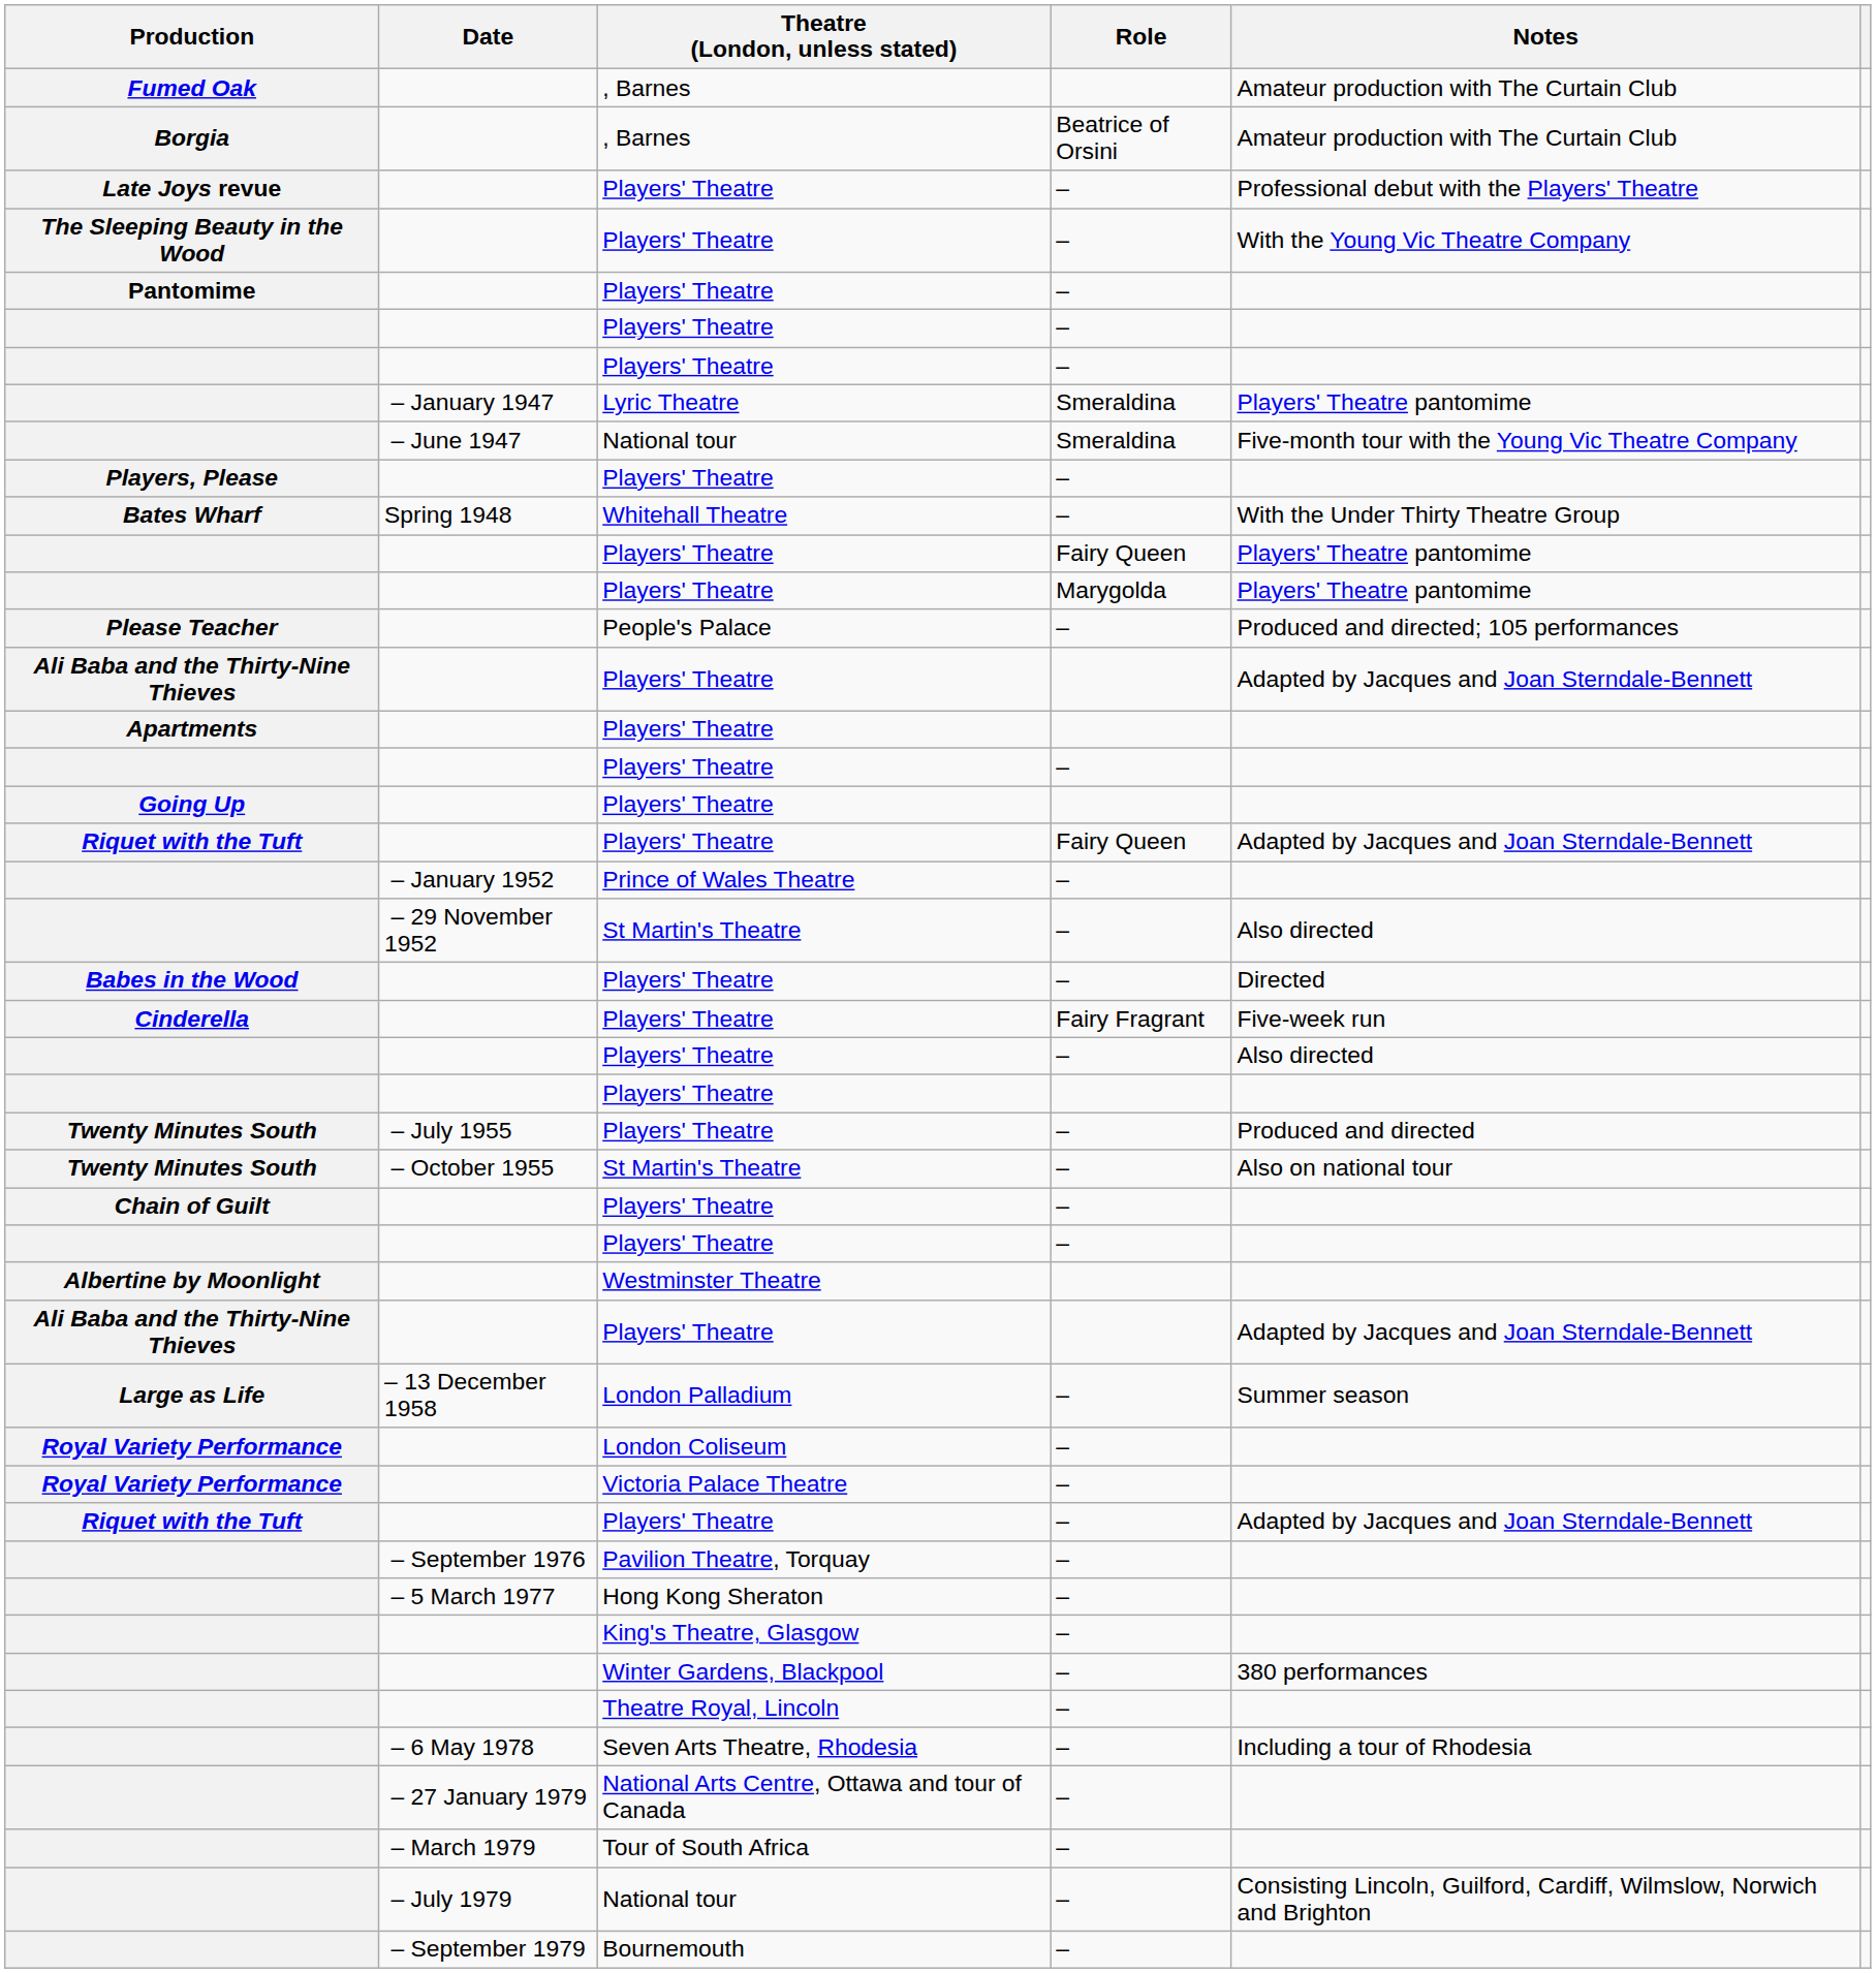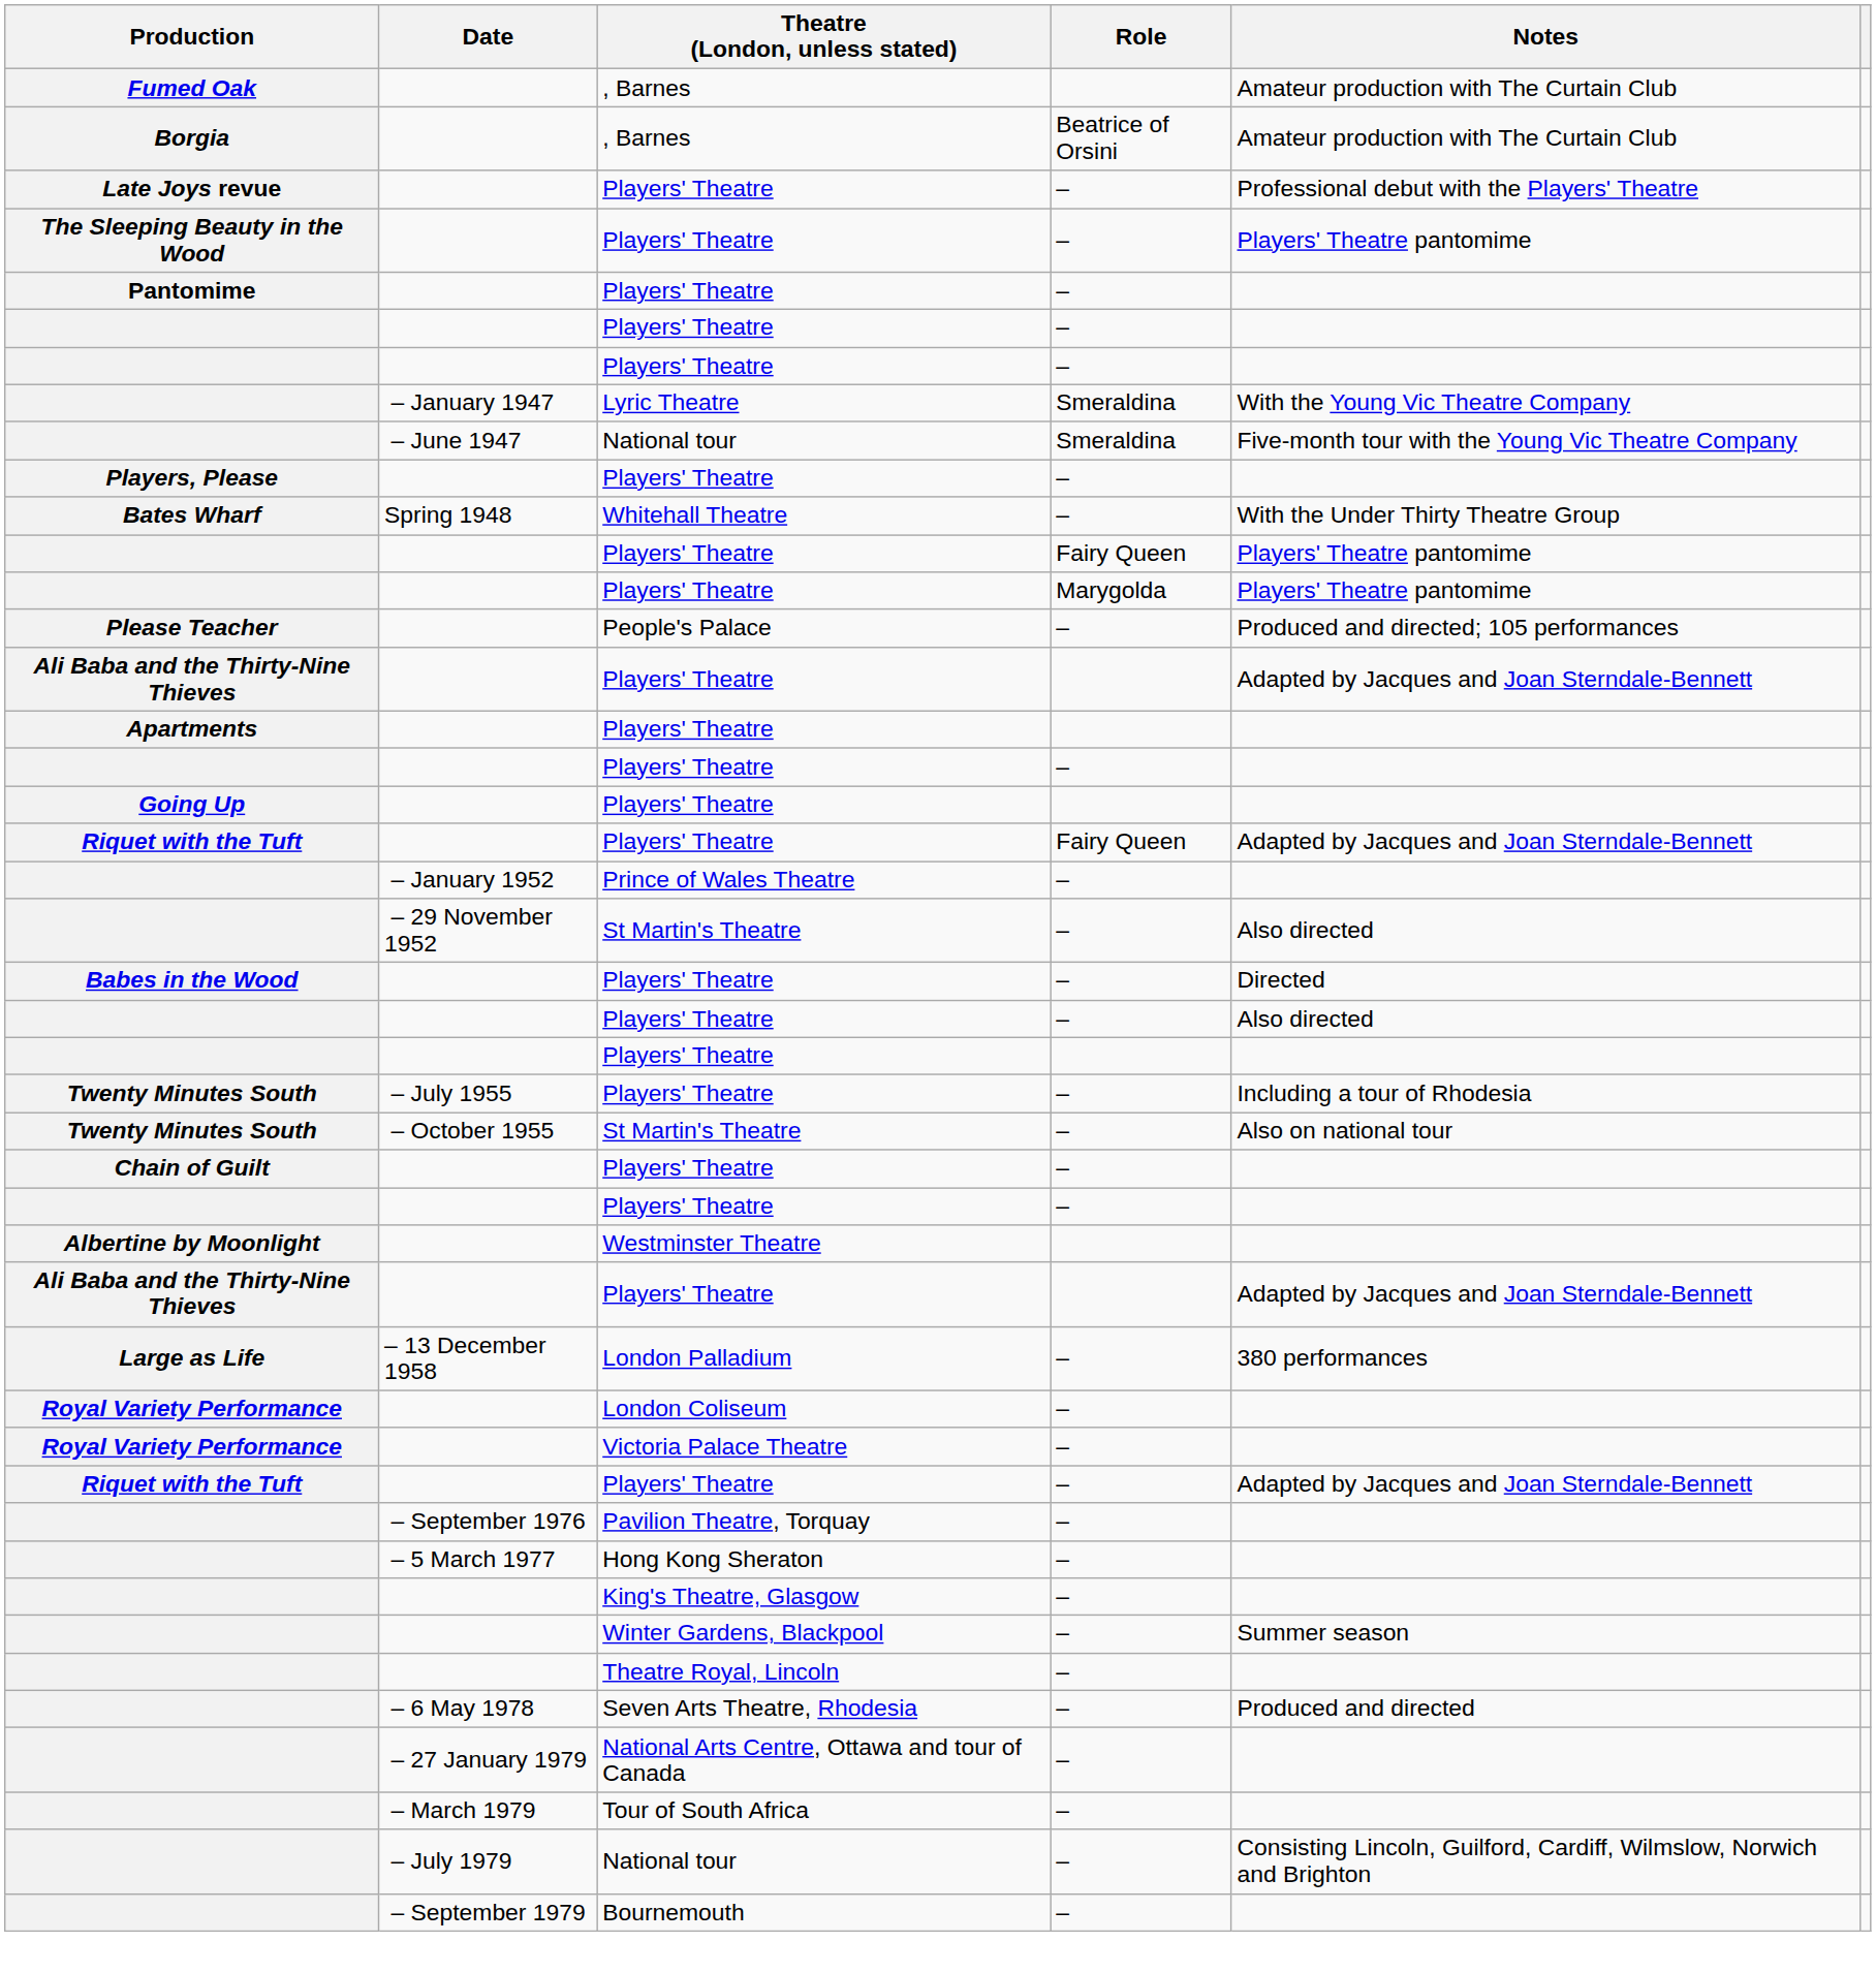 <table class="wikitable plainrowheaders sortable" style="margin-right: 0;">
 <tr>
 <th scope="col">Production</th>
 <th scope="col">Date</th>
 <th scope="col">Theatre<br>(London, unless stated)</th>
 <th scope="col">Role</th>
 <th scope="col" class="unsortable">Notes</th>
 <th scope="col" class="unsortable"></th>
 </tr>
 <tr>
 <th scope="row"><em><a href='#'>Fumed Oak</a></em></th>
 <td></td>
 <td>, Barnes</td>
 <td></td>
 <td>Amateur production with The Curtain Club</td>
 <td style="text-align: center;"></td>
 </tr>
 <tr>
 <th scope="row"><em>Borgia</em></th>
 <td></td>
 <td>, Barnes</td>
 <td>Beatrice of Orsini</td>
 <td>Amateur production with The Curtain Club</td>
 <td style="text-align: center;"></td>
 </tr>
 <tr>
 <th scope="row"><em>Late Joys</em> revue</th>
 <td></td>
 <td><a href='#'>Players' Theatre</a></td>
 <td>–</td>
 <td>Professional debut with the <a href='#'>Players' Theatre</a></td>
 <td style="text-align: center;"></td>
 </tr>
 <tr>
 <th scope="row"><em>The Sleeping Beauty in the Wood</em></th>
 <td></td>
 <td><a href='#'>Players' Theatre</a></td>
 <td>–</td>
-<td>With the <a href='#'>Young Vic Theatre Company</a></td>
+<td><a href='#'>Players' Theatre</a> pantomime</td>
 <td style="text-align: center;"></td>
 </tr>
 <tr>
 <th scope="row">Pantomime</th>
 <td></td>
 <td><a href='#'>Players' Theatre</a></td>
 <td>–</td>
 <td></td>
 <td style="text-align: center;"></td>
 </tr>
 <tr>
 <th scope="row"></th>
 <td></td>
 <td><a href='#'>Players' Theatre</a></td>
 <td>–</td>
 <td></td>
 <td style="text-align: center;"></td>
 </tr>
 <tr>
 <th scope="row"></th>
 <td></td>
 <td><a href='#'>Players' Theatre</a></td>
 <td>–</td>
 <td></td>
 <td style="text-align: center;"></td>
 </tr>
 <tr>
 <th scope="row"></th>
 <td> – January 1947</td>
 <td><a href='#'>Lyric Theatre</a></td>
 <td>Smeraldina</td>
-<td><a href='#'>Players' Theatre</a> pantomime</td>
+<td>With the <a href='#'>Young Vic Theatre Company</a></td>
 <td style="text-align: center;"></td>
 </tr>
 <tr>
 <th scope="row"></th>
 <td> – June 1947</td>
 <td>National tour</td>
 <td>Smeraldina</td>
 <td>Five-month tour with the <a href='#'>Young Vic Theatre Company</a></td>
 <td style="text-align: center;"></td>
 </tr>
 <tr>
 <th scope="row"><em>Players, Please</em></th>
 <td></td>
 <td><a href='#'>Players' Theatre</a></td>
 <td>–</td>
 <td></td>
 <td style="text-align: center;"></td>
 </tr>
 <tr>
 <th scope="row"><em>Bates Wharf</em></th>
 <td>Spring 1948</td>
 <td><a href='#'>Whitehall Theatre</a></td>
 <td>–</td>
 <td>With the Under Thirty Theatre Group</td>
 <td style="text-align: center;"></td>
 </tr>
 <tr>
 <th scope="row"></th>
 <td></td>
 <td><a href='#'>Players' Theatre</a></td>
 <td>Fairy Queen</td>
 <td><a href='#'>Players' Theatre</a> pantomime</td>
 <td style="text-align: center;"></td>
 </tr>
 <tr>
 <th scope="row"></th>
 <td></td>
 <td><a href='#'>Players' Theatre</a></td>
 <td>Marygolda</td>
 <td><a href='#'>Players' Theatre</a> pantomime</td>
 <td style="text-align: center;"></td>
 </tr>
 <tr>
 <th scope="row"><em>Please Teacher</em></th>
 <td></td>
 <td>People's Palace</td>
 <td>–</td>
 <td>Produced and directed; 105 performances</td>
 <td style="text-align: center;"></td>
 </tr>
 <tr>
 <th scope="row"><em>Ali Baba and the Thirty-Nine Thieves</em></th>
 <td></td>
 <td><a href='#'>Players' Theatre</a></td>
 <td></td>
 <td>Adapted by Jacques and <a href='#'>Joan Sterndale-Bennett</a></td>
 <td style="text-align: center;"></td>
 </tr>
 <tr>
 <th scope="row"><em>Apartments</em></th>
 <td></td>
 <td><a href='#'>Players' Theatre</a></td>
 <td></td>
 <td></td>
 <td style="text-align: center;"></td>
 </tr>
 <tr>
 <th scope="row"></th>
 <td></td>
 <td><a href='#'>Players' Theatre</a></td>
 <td>–</td>
 <td></td>
 <td style="text-align: center;"></td>
 </tr>
 <tr>
 <th scope="row"><em><a href='#'>Going Up</a></em></th>
 <td></td>
 <td><a href='#'>Players' Theatre</a></td>
 <td></td>
 <td></td>
 <td style="text-align: center;"></td>
 </tr>
 <tr>
 <th scope="row"><em><a href='#'>Riquet with the Tuft</a></em></th>
 <td></td>
 <td><a href='#'>Players' Theatre</a></td>
 <td>Fairy Queen</td>
 <td>Adapted by Jacques and <a href='#'>Joan Sterndale-Bennett</a></td>
 <td style="text-align: center;"></td>
 </tr>
 <tr>
 <th scope="row"></th>
 <td> – January 1952</td>
 <td><a href='#'>Prince of Wales Theatre</a></td>
 <td>–</td>
 <td></td>
 <td style="text-align: center;"></td>
 </tr>
 <tr>
 <th scope="row"></th>
 <td> – 29 November 1952</td>
 <td><a href='#'>St Martin's Theatre</a></td>
 <td>–</td>
 <td>Also directed</td>
 <td style="text-align: center;"></td>
 </tr>
 <tr>
 <th scope="row"><em><a href='#'>Babes in the Wood</a></em></th>
 <td></td>
 <td><a href='#'>Players' Theatre</a></td>
 <td>–</td>
 <td>Directed</td>
 <td style="text-align: center;"></td>
 </tr>
 <tr>
-<th scope="row"><em><a href='#'>Cinderella</a></em></th>
-<td></td>
-<td><a href='#'>Players' Theatre</a></td>
-<td>Fairy Fragrant</td>
-<td>Five-week run</td>
-<td style="text-align: center;"></td>
-</tr>
-<tr>
 <th scope="row"></th>
 <td></td>
 <td><a href='#'>Players' Theatre</a></td>
 <td>–</td>
 <td>Also directed</td>
 <td style="text-align: center;"></td>
 </tr>
 <tr>
 <th scope="row"></th>
 <td></td>
 <td><a href='#'>Players' Theatre</a></td>
 <td></td>
 <td></td>
 <td style="text-align: center;"></td>
 </tr>
 <tr>
 <th scope="row"><em>Twenty Minutes South</em></th>
 <td> – July 1955</td>
 <td><a href='#'>Players' Theatre</a></td>
 <td>–</td>
-<td>Produced and directed</td>
+<td>Including a tour of Rhodesia</td>
 <td style="text-align: center;"></td>
 </tr>
 <tr>
 <th scope="row"><em>Twenty Minutes South</em></th>
 <td> – October 1955</td>
 <td><a href='#'>St Martin's Theatre</a></td>
 <td>–</td>
 <td>Also on national tour</td>
 <td style="text-align: center;"></td>
 </tr>
 <tr>
 <th scope="row"><em>Chain of Guilt</em></th>
 <td></td>
 <td><a href='#'>Players' Theatre</a></td>
 <td>–</td>
 <td></td>
 <td style="text-align: center;"></td>
 </tr>
 <tr>
 <th scope="row"></th>
 <td></td>
 <td><a href='#'>Players' Theatre</a></td>
 <td>–</td>
 <td></td>
 <td style="text-align: center;"></td>
 </tr>
 <tr>
 <th scope="row"><em>Albertine by Moonlight</em></th>
 <td></td>
 <td><a href='#'>Westminster Theatre</a></td>
 <td></td>
 <td></td>
 <td style="text-align: center;"></td>
 </tr>
 <tr>
 <th scope="row"><em>Ali Baba and the Thirty-Nine Thieves</em></th>
 <td></td>
 <td><a href='#'>Players' Theatre</a></td>
 <td></td>
 <td>Adapted by Jacques and <a href='#'>Joan Sterndale-Bennett</a></td>
 <td style="text-align: center;"></td>
 </tr>
 <tr>
 <th scope="row"><em>Large as Life</em></th>
 <td> – 13 December 1958</td>
 <td><a href='#'>London Palladium</a></td>
 <td>–</td>
-<td>Summer season</td>
+<td>380 performances</td>
 <td style="text-align: center;"></td>
 </tr>
 <tr>
 <th scope="row"><em><a href='#'>Royal Variety Performance</a></em></th>
 <td></td>
 <td><a href='#'>London Coliseum</a></td>
 <td>–</td>
 <td></td>
 <td style="text-align: center;"></td>
 </tr>
 <tr>
 <th scope="row"><em><a href='#'>Royal Variety Performance</a></em></th>
 <td></td>
 <td><a href='#'>Victoria Palace Theatre</a></td>
 <td>–</td>
 <td></td>
 <td style="text-align: center;"></td>
 </tr>
 <tr>
 <th scope="row"><em><a href='#'>Riquet with the Tuft</a></em></th>
 <td></td>
 <td><a href='#'>Players' Theatre</a></td>
 <td>–</td>
 <td>Adapted by Jacques and <a href='#'>Joan Sterndale-Bennett</a></td>
 <td style="text-align: center;"></td>
 </tr>
 <tr>
 <th scope="row"></th>
 <td> – September 1976</td>
 <td><a href='#'>Pavilion Theatre</a>, Torquay</td>
 <td>–</td>
 <td></td>
 <td style="text-align: center;"></td>
 </tr>
 <tr>
 <th scope="row"></th>
 <td> – 5 March 1977</td>
 <td>Hong Kong Sheraton</td>
 <td>–</td>
 <td></td>
 <td style="text-align: center;"></td>
 </tr>
 <tr>
 <th scope="row"></th>
 <td></td>
 <td><a href='#'>King's Theatre, Glasgow</a></td>
 <td>–</td>
 <td></td>
 <td style="text-align: center;"></td>
 </tr>
 <tr>
 <th scope="row"></th>
 <td></td>
 <td><a href='#'>Winter Gardens, Blackpool</a></td>
 <td>–</td>
-<td>380 performances</td>
+<td>Summer season</td>
 <td style="text-align: center;"></td>
 </tr>
 <tr>
 <th scope="row"></th>
 <td></td>
 <td><a href='#'>Theatre Royal, Lincoln</a></td>
 <td>–</td>
 <td></td>
 <td style="text-align: center;"></td>
 </tr>
 <tr>
 <th scope="row"></th>
 <td> – 6 May 1978</td>
 <td>Seven Arts Theatre, <a href='#'>Rhodesia</a></td>
 <td>–</td>
-<td>Including a tour of Rhodesia</td>
+<td>Produced and directed</td>
 <td style="text-align: center;"></td>
 </tr>
 <tr>
 <th scope="row"></th>
 <td> – 27 January 1979</td>
 <td><a href='#'>National Arts Centre</a>, Ottawa and tour of Canada</td>
 <td>–</td>
 <td></td>
 <td style="text-align: center;"></td>
 </tr>
 <tr>
 <th scope="row"></th>
 <td> – March 1979</td>
 <td>Tour of South Africa</td>
 <td>–</td>
 <td></td>
 <td style="text-align: center;"></td>
 </tr>
 <tr>
 <th scope="row"></th>
 <td> – July 1979</td>
 <td>National tour</td>
 <td>–</td>
 <td>Consisting Lincoln, Guilford, Cardiff, Wilmslow, Norwich and Brighton</td>
 <td style="text-align: center;"></td>
 </tr>
 <tr>
 <th scope="row"></th>
 <td> – September 1979</td>
 <td>Bournemouth</td>
 <td>–</td>
 <td></td>
 <td style="text-align: center;"></td>
 </tr>
 </table>
